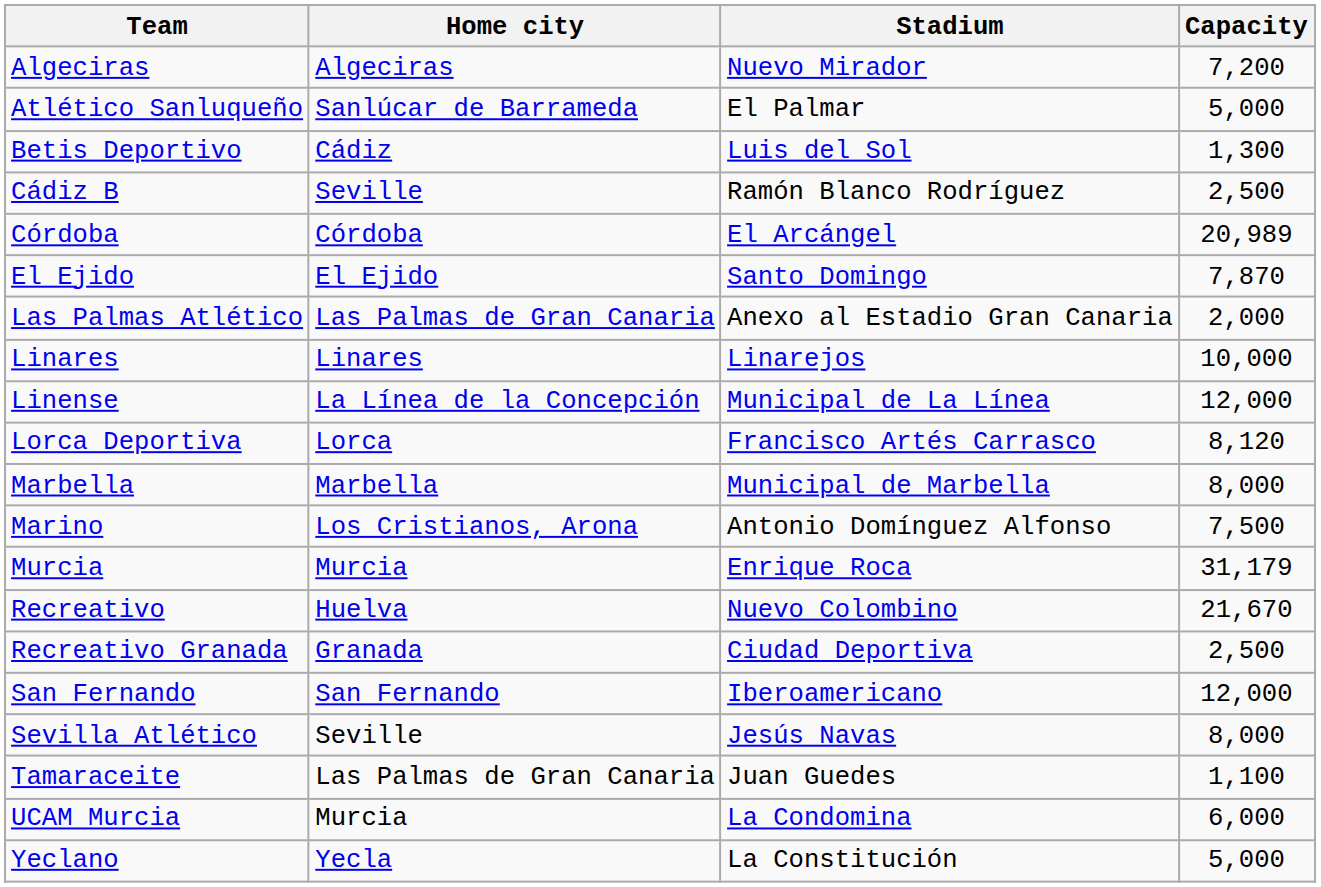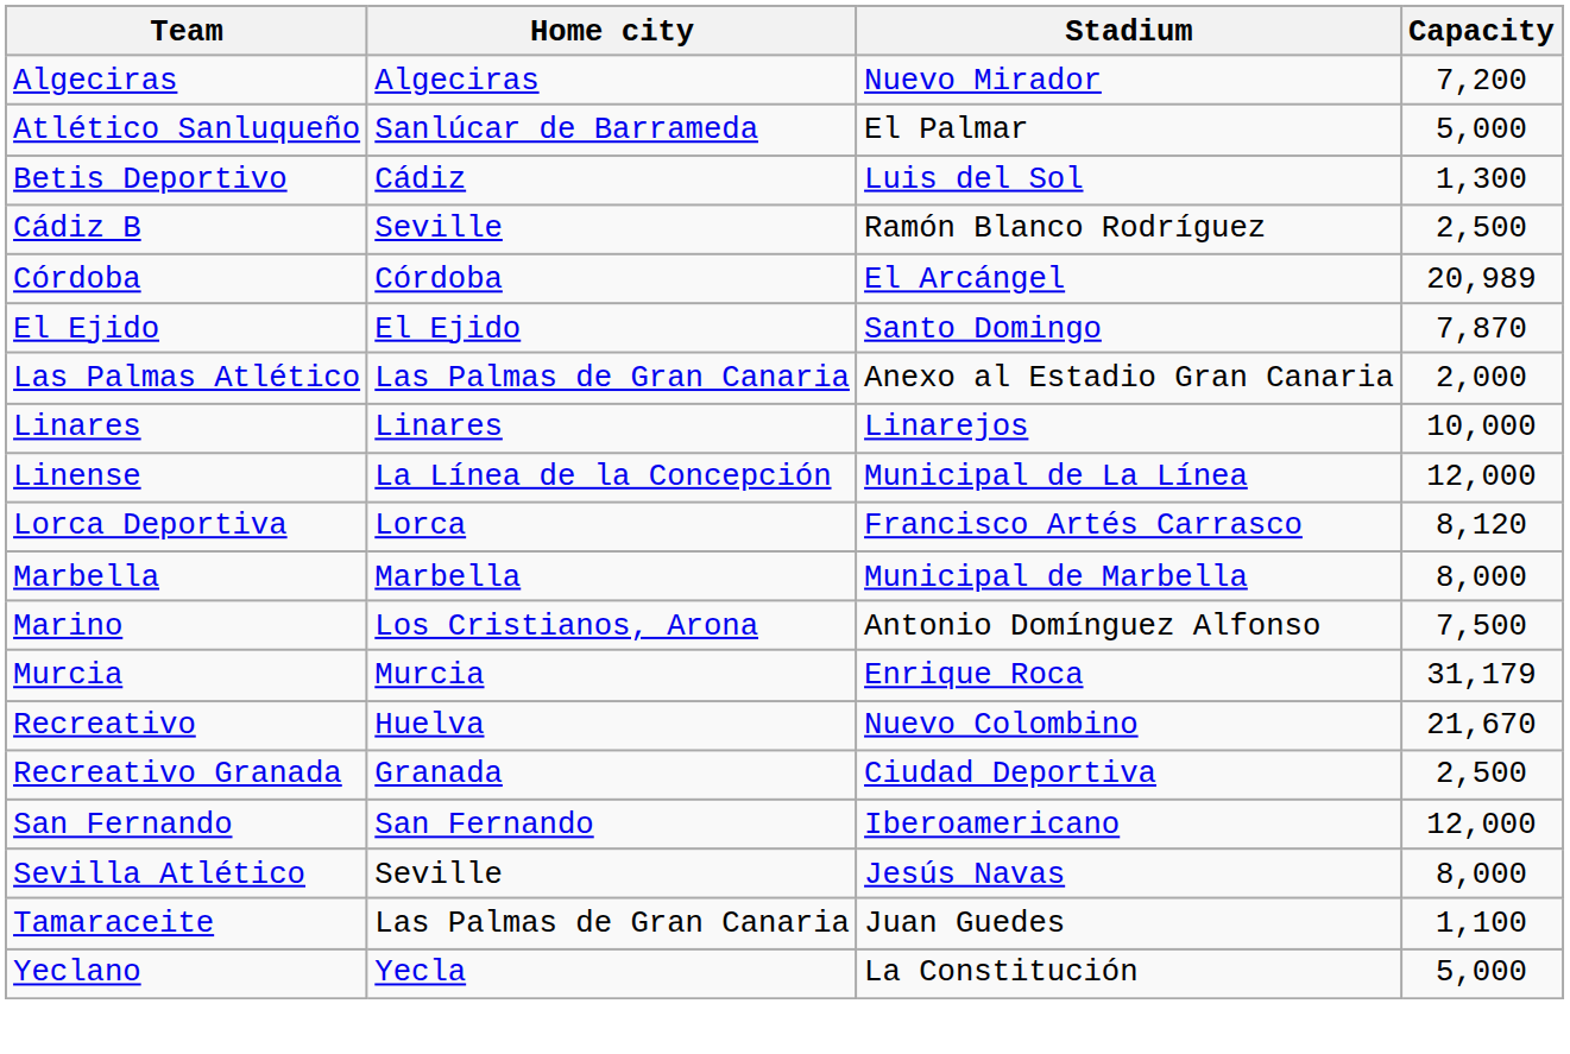 <table class="wikitable sortable">
 <tr>
 <th>Team</th>
 <th>Home city</th>
 <th>Stadium</th>
 <th>Capacity</th>
 </tr>
 <tr>
 <td><a href='#'>Algeciras</a></td>
 <td><a href='#'>Algeciras</a></td>
 <td><a href='#'>Nuevo Mirador</a></td>
 <td align=center>7,200</td>
 </tr>
 <tr>
 <td><a href='#'>Atlético Sanluqueño</a></td>
 <td><a href='#'>Sanlúcar de Barrameda</a></td>
 <td>El Palmar</td>
 <td align=center>5,000</td>
 </tr>
 <tr>
 <td><a href='#'>Betis Deportivo</a></td>
 <td><a href='#'>Cádiz</a></td>
 <td><a href='#'>Luis del Sol</a></td>
 <td align=center>1,300</td>
 </tr>
 <tr>
 <td><a href='#'>Cádiz B</a></td>
 <td><a href='#'>Seville</a></td>
 <td>Ramón Blanco Rodríguez</td>
 <td align=center>2,500</td>
 </tr>
 <tr>
 <td><a href='#'>Córdoba</a></td>
 <td><a href='#'>Córdoba</a></td>
 <td><a href='#'>El Arcángel</a></td>
 <td align=center>20,989</td>
 </tr>
 <tr>
 <td><a href='#'>El Ejido</a></td>
 <td><a href='#'>El Ejido</a></td>
 <td><a href='#'>Santo Domingo</a></td>
 <td align=center>7,870</td>
 </tr>
 <tr>
 <td><a href='#'>Las Palmas Atlético</a></td>
 <td><a href='#'>Las Palmas de Gran Canaria</a></td>
 <td>Anexo al Estadio Gran Canaria</td>
 <td align=center>2,000</td>
 </tr>
 <tr>
 <td><a href='#'>Linares</a></td>
 <td><a href='#'>Linares</a></td>
 <td><a href='#'>Linarejos</a></td>
 <td align=center>10,000</td>
 </tr>
 <tr>
 <td><a href='#'>Linense</a></td>
 <td><a href='#'>La Línea de la Concepción</a></td>
 <td><a href='#'>Municipal de La Línea</a></td>
 <td align=center>12,000</td>
 </tr>
 <tr>
 <td><a href='#'>Lorca Deportiva</a></td>
 <td><a href='#'>Lorca</a></td>
 <td><a href='#'>Francisco Artés Carrasco</a></td>
 <td align=center>8,120</td>
 </tr>
 <tr>
 <td><a href='#'>Marbella</a></td>
 <td><a href='#'>Marbella</a></td>
 <td><a href='#'>Municipal de Marbella</a></td>
 <td align=center>8,000</td>
 </tr>
 <tr>
 <td><a href='#'>Marino</a></td>
 <td><a href='#'>Los Cristianos, Arona</a></td>
 <td>Antonio Domínguez Alfonso</td>
 <td align=center>7,500</td>
 </tr>
 <tr>
 <td><a href='#'>Murcia</a></td>
 <td><a href='#'>Murcia</a></td>
 <td><a href='#'>Enrique Roca</a></td>
 <td align=center>31,179</td>
 </tr>
 <tr>
 <td><a href='#'>Recreativo</a></td>
 <td><a href='#'>Huelva</a></td>
 <td><a href='#'>Nuevo Colombino</a></td>
 <td align=center>21,670</td>
 </tr>
 <tr>
 <td><a href='#'>Recreativo Granada</a></td>
 <td><a href='#'>Granada</a></td>
 <td><a href='#'>Ciudad Deportiva</a></td>
 <td align=center>2,500</td>
 </tr>
 <tr>
 <td><a href='#'>San Fernando</a></td>
 <td><a href='#'>San Fernando</a></td>
 <td><a href='#'>Iberoamericano</a></td>
 <td align=center>12,000</td>
 </tr>
 <tr>
 <td><a href='#'>Sevilla Atlético</a></td>
 <td>Seville</td>
 <td><a href='#'>Jesús Navas</a></td>
 <td align=center>8,000</td>
 </tr>
 <tr>
 <td><a href='#'>Tamaraceite</a></td>
 <td>Las Palmas de Gran Canaria</td>
 <td>Juan Guedes</td>
 <td align=center>1,100</td>
 </tr>
 <tr>
-<td><a href='#'>UCAM Murcia</a></td>
-<td>Murcia</td>
-<td><a href='#'>La Condomina</a></td>
-<td align=center>6,000</td>
-</tr>
-<tr>
 <td><a href='#'>Yeclano</a></td>
 <td><a href='#'>Yecla</a></td>
 <td>La Constitución</td>
 <td align=center>5,000</td>
 </tr>
 </table>
